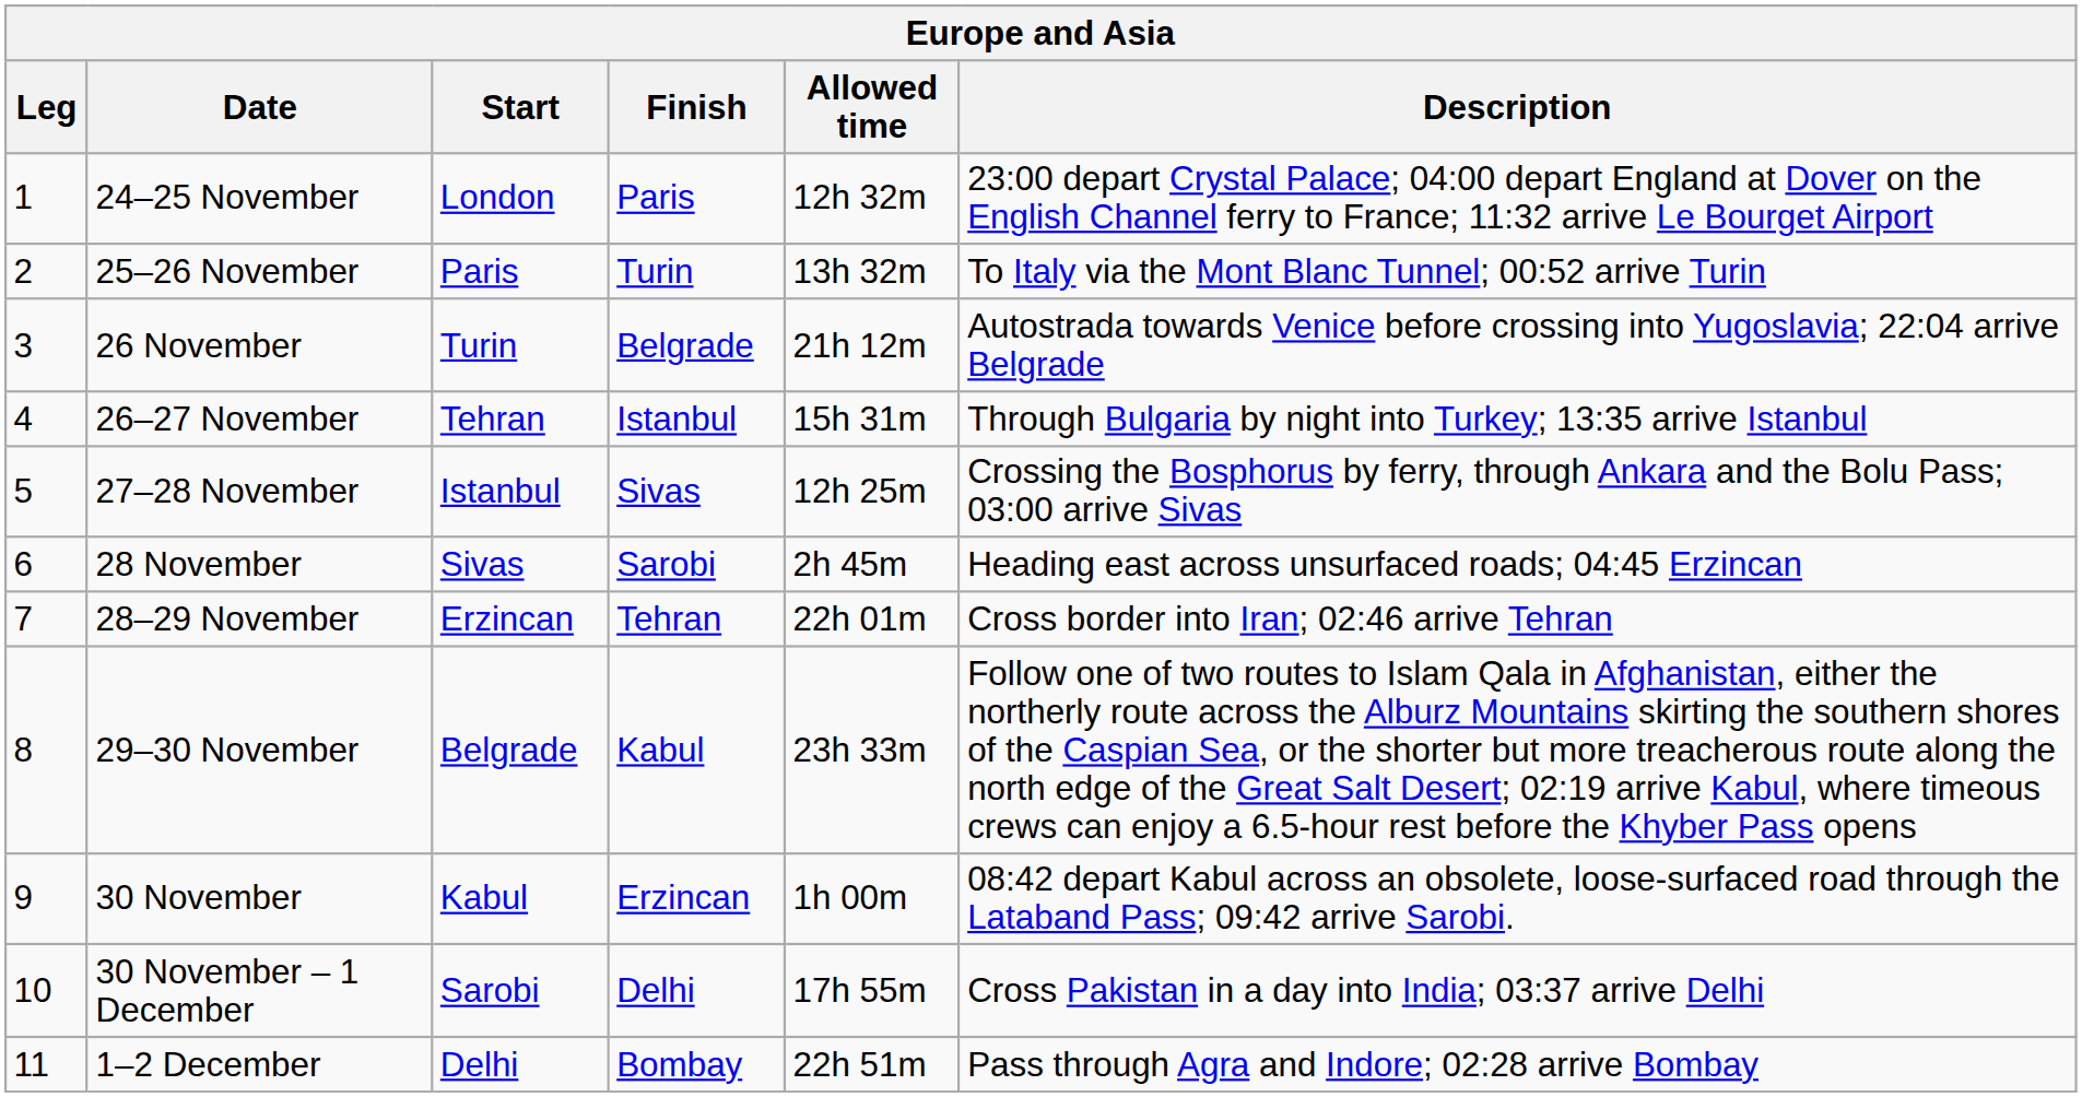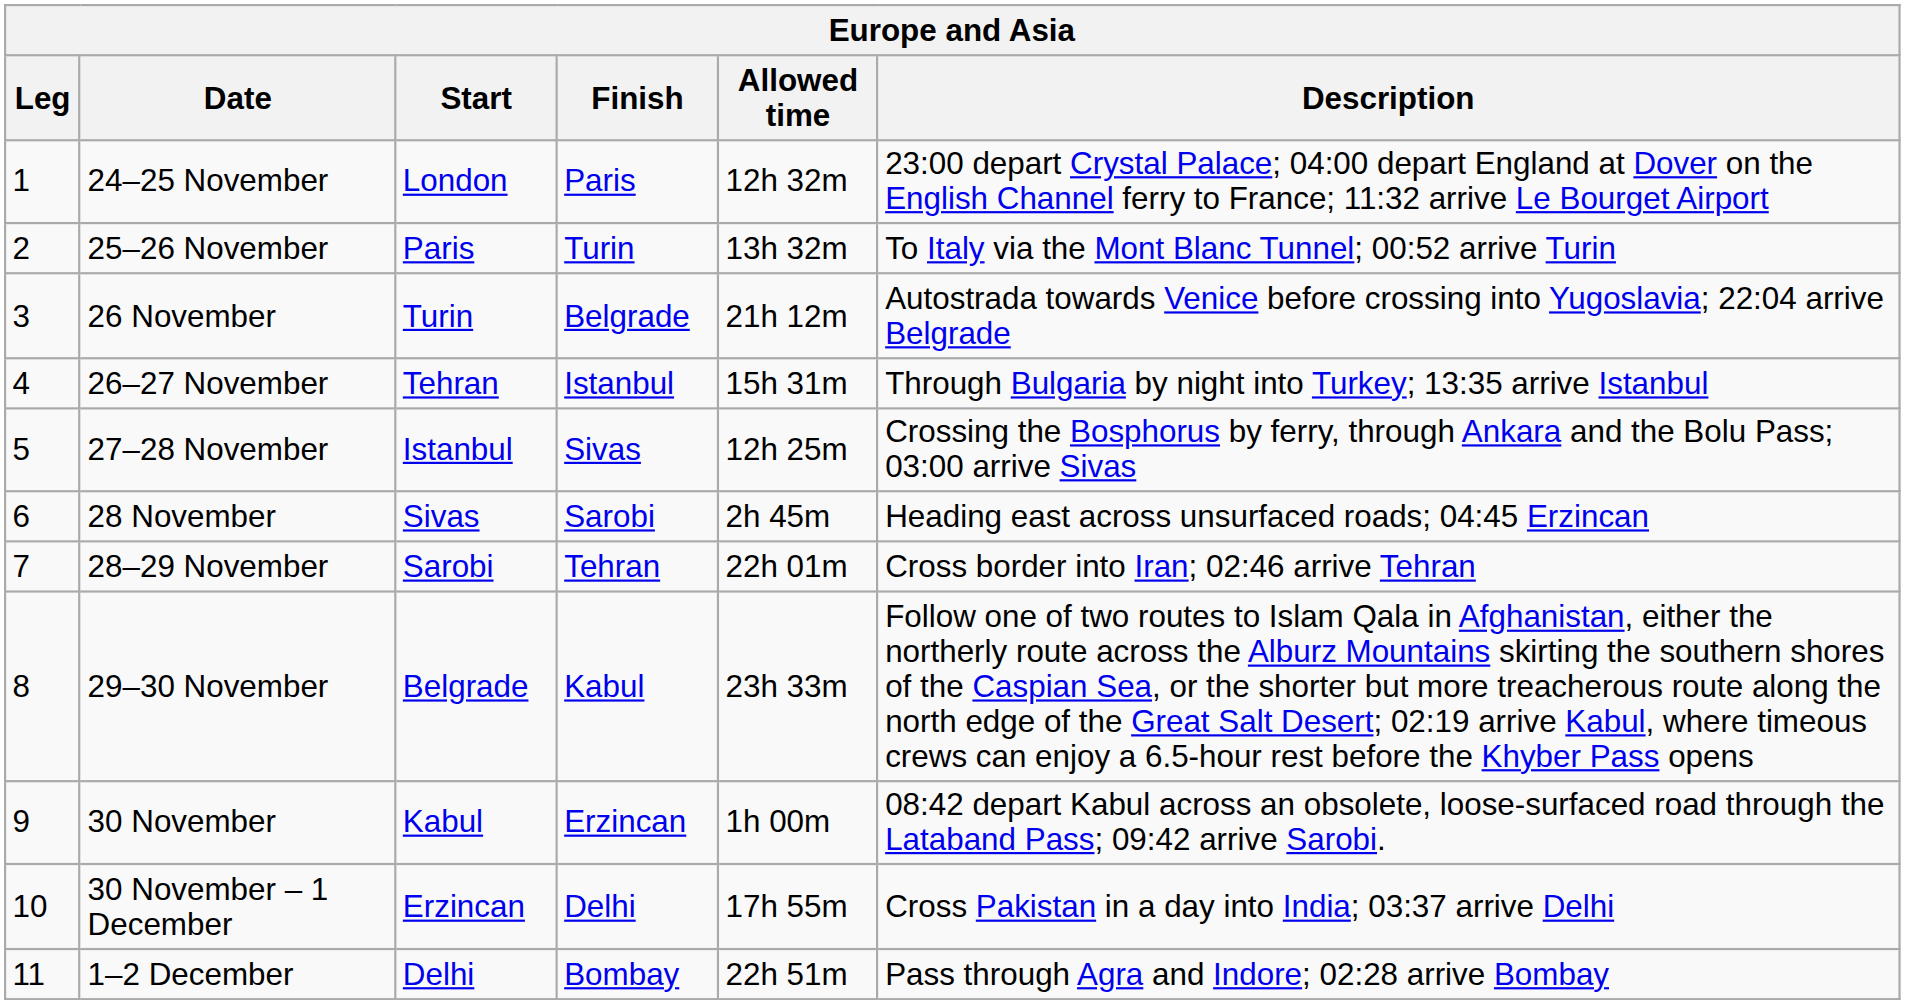 <table class="wikitable" style="font-size:90%;">
 <tr>
 <th colspan=6 align=right>Europe and Asia</th>
 </tr>
 <tr>
 <th style="width:2em">Leg</th>
 <th style="width:12em">Date</th>
 <th style="width:5em">Start</th>
 <th style="width:5em">Finish</th>
 <th style="width:5em">Allowed time</th>
 <th style="width:45em">Description</th>
 </tr>
 <tr>
 <td>1</td>
 <td>24–25 November</td>
 <td><a href='#'>London</a></td>
 <td><a href='#'>Paris</a></td>
 <td>12h 32m</td>
 <td>23:00 depart <a href='#'>Crystal Palace</a>; 04:00 depart England at <a href='#'>Dover</a> on the <a href='#'>English Channel</a> ferry to France; 11:32 arrive <a href='#'>Le Bourget Airport</a></td>
 </tr>
 <tr>
 <td>2</td>
 <td>25–26 November</td>
 <td><a href='#'>Paris</a></td>
 <td><a href='#'>Turin</a></td>
 <td>13h 32m</td>
 <td>To <a href='#'>Italy</a> via the <a href='#'>Mont Blanc Tunnel</a>; 00:52 arrive <a href='#'>Turin</a></td>
 </tr>
 <tr>
 <td>3</td>
 <td>26 November</td>
 <td><a href='#'>Turin</a></td>
 <td><a href='#'>Belgrade</a></td>
 <td>21h 12m</td>
 <td>Autostrada towards <a href='#'>Venice</a> before crossing into <a href='#'>Yugoslavia</a>; 22:04 arrive <a href='#'>Belgrade</a></td>
 </tr>
 <tr>
 <td>4</td>
 <td>26–27 November</td>
 <td><a href='#'>Tehran</a></td>
 <td><a href='#'>Istanbul</a></td>
 <td>15h 31m</td>
 <td>Through <a href='#'>Bulgaria</a> by night into <a href='#'>Turkey</a>; 13:35 arrive <a href='#'>Istanbul</a></td>
 </tr>
 <tr>
 <td>5</td>
 <td>27–28 November</td>
 <td><a href='#'>Istanbul</a></td>
 <td><a href='#'>Sivas</a></td>
 <td>12h 25m</td>
 <td>Crossing the <a href='#'>Bosphorus</a> by ferry, through <a href='#'>Ankara</a> and the Bolu Pass; 03:00 arrive <a href='#'>Sivas</a></td>
 </tr>
 <tr>
 <td>6</td>
 <td>28 November</td>
 <td><a href='#'>Sivas</a></td>
 <td><a href='#'>Sarobi</a></td>
 <td>2h 45m</td>
 <td>Heading east across unsurfaced roads; 04:45 <a href='#'>Erzincan</a></td>
 </tr>
 <tr>
 <td>7</td>
 <td>28–29 November</td>
-<td><a href='#'>Erzincan</a></td>
+<td><a href='#'>Sarobi</a></td>
 <td><a href='#'>Tehran</a></td>
 <td>22h 01m</td>
 <td>Cross border into <a href='#'>Iran</a>; 02:46 arrive <a href='#'>Tehran</a></td>
 </tr>
 <tr>
 <td>8</td>
 <td>29–30 November</td>
 <td><a href='#'>Belgrade</a></td>
 <td><a href='#'>Kabul</a></td>
 <td>23h 33m</td>
 <td>Follow one of two routes to Islam Qala in <a href='#'>Afghanistan</a>, either the northerly route across the <a href='#'>Alburz Mountains</a> skirting the southern shores of the <a href='#'>Caspian Sea</a>, or the shorter but more treacherous route along the north edge of the <a href='#'>Great Salt Desert</a>; 02:19 arrive <a href='#'>Kabul</a>, where timeous crews can enjoy a 6.5-hour rest before the <a href='#'>Khyber Pass</a> opens</td>
 </tr>
 <tr>
 <td>9</td>
 <td>30 November</td>
 <td><a href='#'>Kabul</a></td>
 <td><a href='#'>Erzincan</a></td>
 <td>1h 00m</td>
 <td>08:42 depart Kabul across an obsolete, loose-surfaced road through the <a href='#'>Lataband Pass</a>; 09:42 arrive <a href='#'>Sarobi</a>.</td>
 </tr>
 <tr>
 <td>10</td>
 <td>30 November – 1 December</td>
-<td><a href='#'>Sarobi</a></td>
+<td><a href='#'>Erzincan</a></td>
 <td><a href='#'>Delhi</a></td>
 <td>17h 55m</td>
 <td>Cross <a href='#'>Pakistan</a> in a day into <a href='#'>India</a>; 03:37 arrive <a href='#'>Delhi</a></td>
 </tr>
 <tr>
 <td>11</td>
 <td>1–2 December</td>
 <td><a href='#'>Delhi</a></td>
 <td><a href='#'>Bombay</a></td>
 <td>22h 51m</td>
 <td>Pass through <a href='#'>Agra</a> and <a href='#'>Indore</a>; 02:28 arrive <a href='#'>Bombay</a></td>
 </tr>
 </table>
